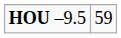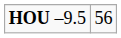 <table class="wikitable">
 <tr align="center">
 </tr>
 <tr align="center">
 <td><strong>HOU</strong> –9.5</td>
-<td>59</td>
+<td>56</td>
 </tr>
 </table>
